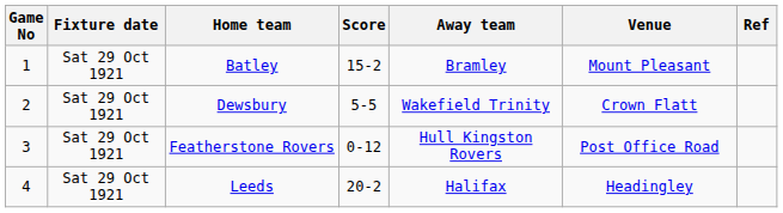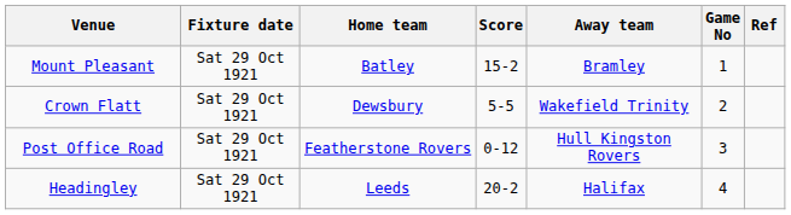 <table class="wikitable" style="text-align:center;">
 <tr>
-<th width=20 abbr="No">Game No</th>
+<th width=150 abbr="Venue">Venue</th>
 <th width=100 abbr="Date">Fixture date</th>
 <th width=150 abbr="Home team">Home team</th>
 <th width=20 abbr="Score">Score</th>
 <th width=150 abbr="Away team">Away team</th>
-<th width=150 abbr="Venue">Venue</th>
+<th width=20 abbr="No">Game No</th>
 <th width=30 abbr="Ref">Ref</th>
 </tr>
 <tr>
-<td>1</td>
+<td><a href='#'>Mount Pleasant</a></td>
 <td>Sat 29 Oct 1921</td>
 <td><a href='#'>Batley</a></td>
 <td>15-2</td>
 <td><a href='#'>Bramley</a></td>
-<td><a href='#'>Mount Pleasant</a></td>
+<td>1</td>
 <td></td>
 </tr>
 <tr>
-<td>2</td>
+<td><a href='#'>Crown Flatt</a></td>
 <td>Sat 29 Oct 1921</td>
 <td><a href='#'>Dewsbury</a></td>
 <td>5-5</td>
 <td><a href='#'>Wakefield Trinity</a></td>
-<td><a href='#'>Crown Flatt</a></td>
+<td>2</td>
 <td></td>
 </tr>
 <tr>
-<td>3</td>
+<td><a href='#'>Post Office Road</a></td>
 <td>Sat 29 Oct 1921</td>
 <td><a href='#'>Featherstone Rovers</a></td>
 <td>0-12</td>
 <td><a href='#'>Hull Kingston Rovers</a></td>
-<td><a href='#'>Post Office Road</a></td>
+<td>3</td>
 <td></td>
 </tr>
 <tr>
-<td>4</td>
+<td><a href='#'>Headingley</a></td>
 <td>Sat 29 Oct 1921</td>
 <td><a href='#'>Leeds</a></td>
 <td>20-2</td>
 <td><a href='#'>Halifax</a></td>
-<td><a href='#'>Headingley</a></td>
+<td>4</td>
 <td></td>
 </tr>
 </table>
